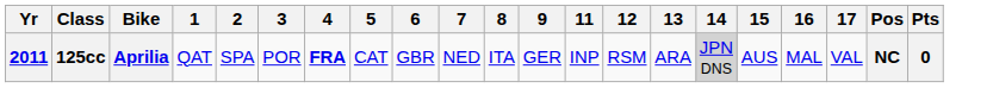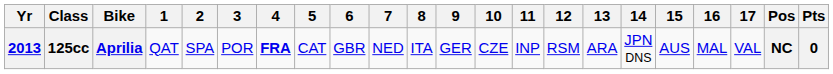 <table class="wikitable" style="text-align:center">
 <tr>
 <th>Yr</th>
 <th>Class</th>
 <th>Bike</th>
 <th>1</th>
 <th>2</th>
 <th>3</th>
 <th>4</th>
 <th>5</th>
 <th>6</th>
 <th>7</th>
 <th>8</th>
 <th>9</th>
+<th>10</th>
 <th>11</th>
 <th>12</th>
 <th>13</th>
 <th>14</th>
 <th>15</th>
 <th>16</th>
 <th>17</th>
 <th>Pos</th>
 <th>Pts</th>
 </tr>
 <tr>
-<th align="left"><a href='#'>2011</a></th>
+<th align="left"><a href='#'>2013</a></th>
 <th align="left">125cc</th>
 <th align="left"><a href='#'>Aprilia</a></th>
 <td><a href='#'>QAT</a></td>
 <td><a href='#'>SPA</a></td>
 <td><a href='#'>POR</a></td>
 <td><strong><a href='#'>FRA</a></strong></td>
 <td><a href='#'>CAT</a></td>
 <td><a href='#'>GBR</a></td>
 <td><a href='#'>NED</a></td>
 <td><a href='#'>ITA</a></td>
 <td><a href='#'>GER</a></td>
+<td><a href='#'>CZE</a></td>
 <td><a href='#'>INP</a></td>
 <td><a href='#'>RSM</a></td>
 <td><a href='#'>ARA</a></td>
-<td style="background: lightgrey;"><a href='#'>JPN</a><br><small>DNS</small></td>
+<td><a href='#'>JPN</a><br><small>DNS</small></td>
 <td><a href='#'>AUS</a></td>
 <td><a href='#'>MAL</a></td>
 <td><a href='#'>VAL</a></td>
 <th>NC</th>
 <th>0</th>
 </tr>
 </table>
